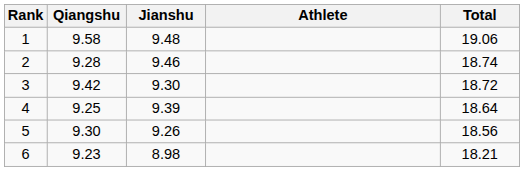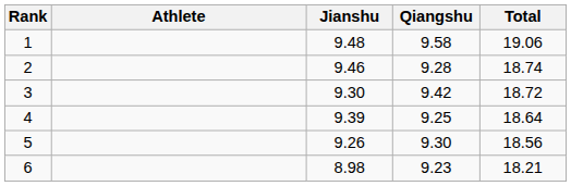 <table class="wikitable" style="text-align:center">
 <tr>
 <th width=20>Rank</th>
+<th width=250>Athlete</th>
+<th width=80>Jianshu</th>
 <th width=80>Qiangshu</th>
-<th width=80>Jianshu</th>
-<th width=250>Athlete</th>
 <th width=80>Total</th>
 </tr>
 <tr>
 <td>1</td>
+<td align="left"></td>
+<td>9.48</td>
 <td>9.58</td>
-<td>9.48</td>
-<td align="left"></td>
 <td>19.06</td>
 </tr>
 <tr>
 <td>2</td>
+<td align="left"></td>
+<td>9.46</td>
 <td>9.28</td>
-<td>9.46</td>
-<td align="left"></td>
 <td>18.74</td>
 </tr>
 <tr>
 <td>3</td>
+<td align="left"></td>
+<td>9.30</td>
 <td>9.42</td>
-<td>9.30</td>
-<td align="left"></td>
 <td>18.72</td>
 </tr>
 <tr>
 <td>4</td>
+<td align="left"></td>
+<td>9.39</td>
 <td>9.25</td>
-<td>9.39</td>
-<td align="left"></td>
 <td>18.64</td>
 </tr>
 <tr>
 <td>5</td>
+<td align="left"></td>
+<td>9.26</td>
 <td>9.30</td>
-<td>9.26</td>
-<td align="left"></td>
 <td>18.56</td>
 </tr>
 <tr>
 <td>6</td>
+<td align="left"></td>
+<td>8.98</td>
 <td>9.23</td>
-<td>8.98</td>
-<td align="left"></td>
 <td>18.21</td>
 </tr>
 </table>
